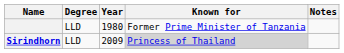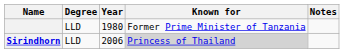 <table class="wikitable sortable" border="1">
 <tr>
 <th>Name</th>
 <th>Degree</th>
 <th>Year</th>
 <th scope="col" class="unsortable">Known for</th>
 <th scope="col" class="unsortable">Notes</th>
 </tr>
 <tr>
 <th scope="row"></th>
 <td>LLD</td>
 <td>1980</td>
 <td>Former <a href='#'>Prime Minister of Tanzania</a></td>
 <td></td>
 </tr>
 <tr>
 <th scope="row"><a href='#'>Sirindhorn</a></th>
 <td>LLD</td>
-<td>2009</td>
+<td>2006</td>
 <td style="background: lightgrey;"><a href='#'>Princess of Thailand</a></td>
 <td></td>
 </tr>
 </table>
